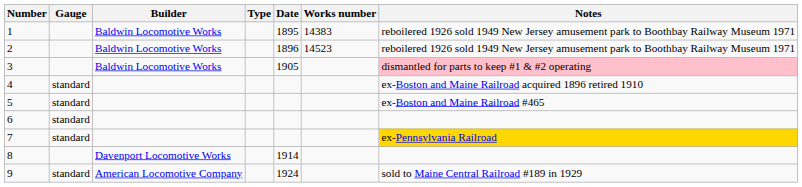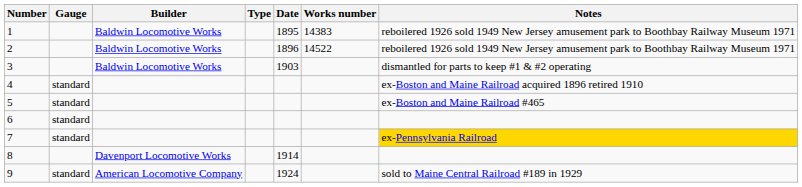 <table class="wikitable">
 <tr>
 <th>Number</th>
 <th>Gauge</th>
 <th>Builder</th>
 <th>Type</th>
 <th>Date</th>
 <th>Works number</th>
 <th>Notes</th>
 </tr>
 <tr>
 <td>1</td>
 <td></td>
 <td><a href='#'>Baldwin Locomotive Works</a></td>
 <td></td>
 <td>1895</td>
 <td>14383</td>
 <td>reboilered 1926 sold 1949 New Jersey amusement park to Boothbay Railway Museum 1971</td>
 </tr>
 <tr>
 <td>2</td>
 <td></td>
 <td><a href='#'>Baldwin Locomotive Works</a></td>
 <td></td>
 <td>1896</td>
-<td>14523</td>
+<td>14522</td>
 <td>reboilered 1926 sold 1949 New Jersey amusement park to Boothbay Railway Museum 1971</td>
 </tr>
 <tr>
 <td>3</td>
 <td></td>
 <td><a href='#'>Baldwin Locomotive Works</a></td>
 <td></td>
-<td>1905</td>
+<td>1903</td>
 <td></td>
-<td style="background: pink;">dismantled for parts to keep #1 & #2 operating</td>
+<td>dismantled for parts to keep #1 & #2 operating</td>
 </tr>
 <tr>
 <td>4</td>
 <td>standard</td>
 <td></td>
 <td></td>
 <td></td>
 <td></td>
 <td>ex-<a href='#'>Boston and Maine Railroad</a> acquired 1896 retired 1910</td>
 </tr>
 <tr>
 <td>5</td>
 <td>standard</td>
 <td></td>
 <td></td>
 <td></td>
 <td></td>
 <td>ex-<a href='#'>Boston and Maine Railroad</a> #465</td>
 </tr>
 <tr>
 <td>6</td>
 <td>standard</td>
 <td></td>
 <td></td>
 <td></td>
 <td></td>
 <td></td>
 </tr>
 <tr>
 <td>7</td>
 <td>standard</td>
 <td></td>
 <td></td>
 <td></td>
 <td></td>
 <td style="background: gold;">ex-<a href='#'>Pennsylvania Railroad</a></td>
 </tr>
 <tr>
 <td>8</td>
 <td></td>
 <td><a href='#'>Davenport Locomotive Works</a></td>
 <td></td>
 <td>1914</td>
 <td></td>
 </tr>
 <tr>
 <td>9</td>
 <td>standard</td>
 <td><a href='#'>American Locomotive Company</a></td>
 <td></td>
 <td>1924</td>
 <td></td>
 <td>sold to <a href='#'>Maine Central Railroad</a> #189 in 1929</td>
 </tr>
 </table>
